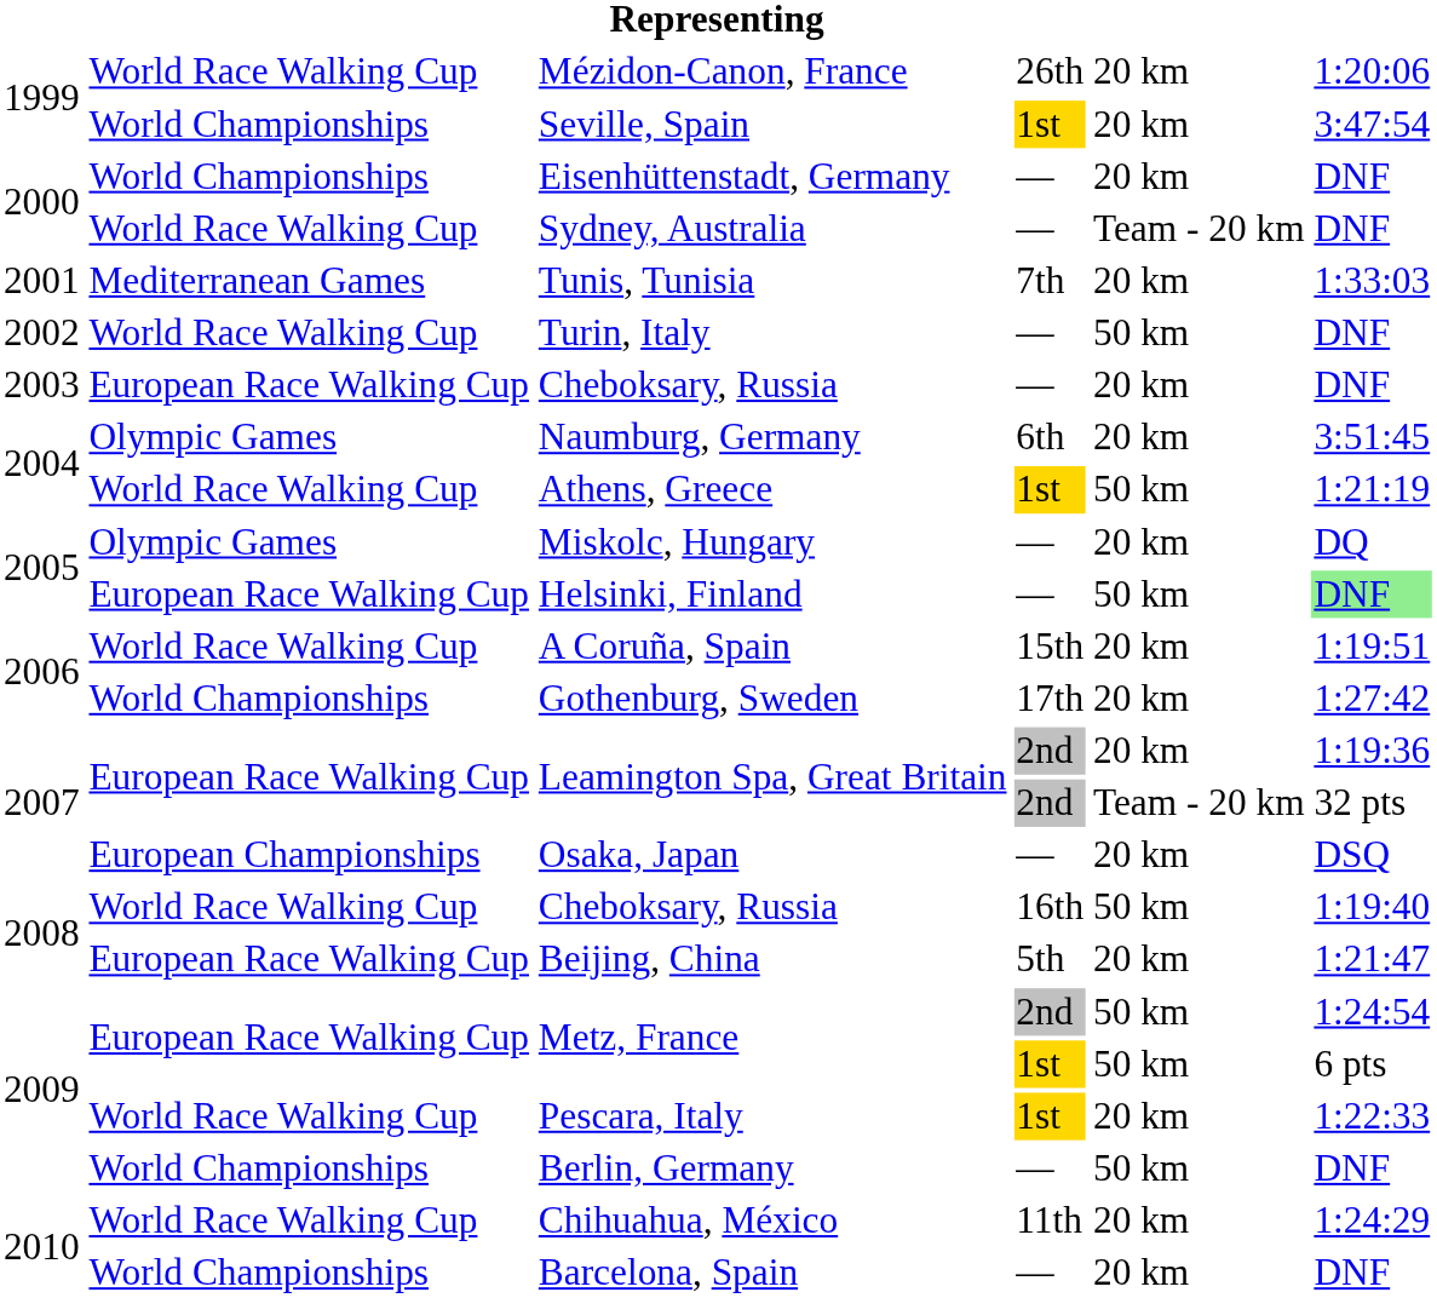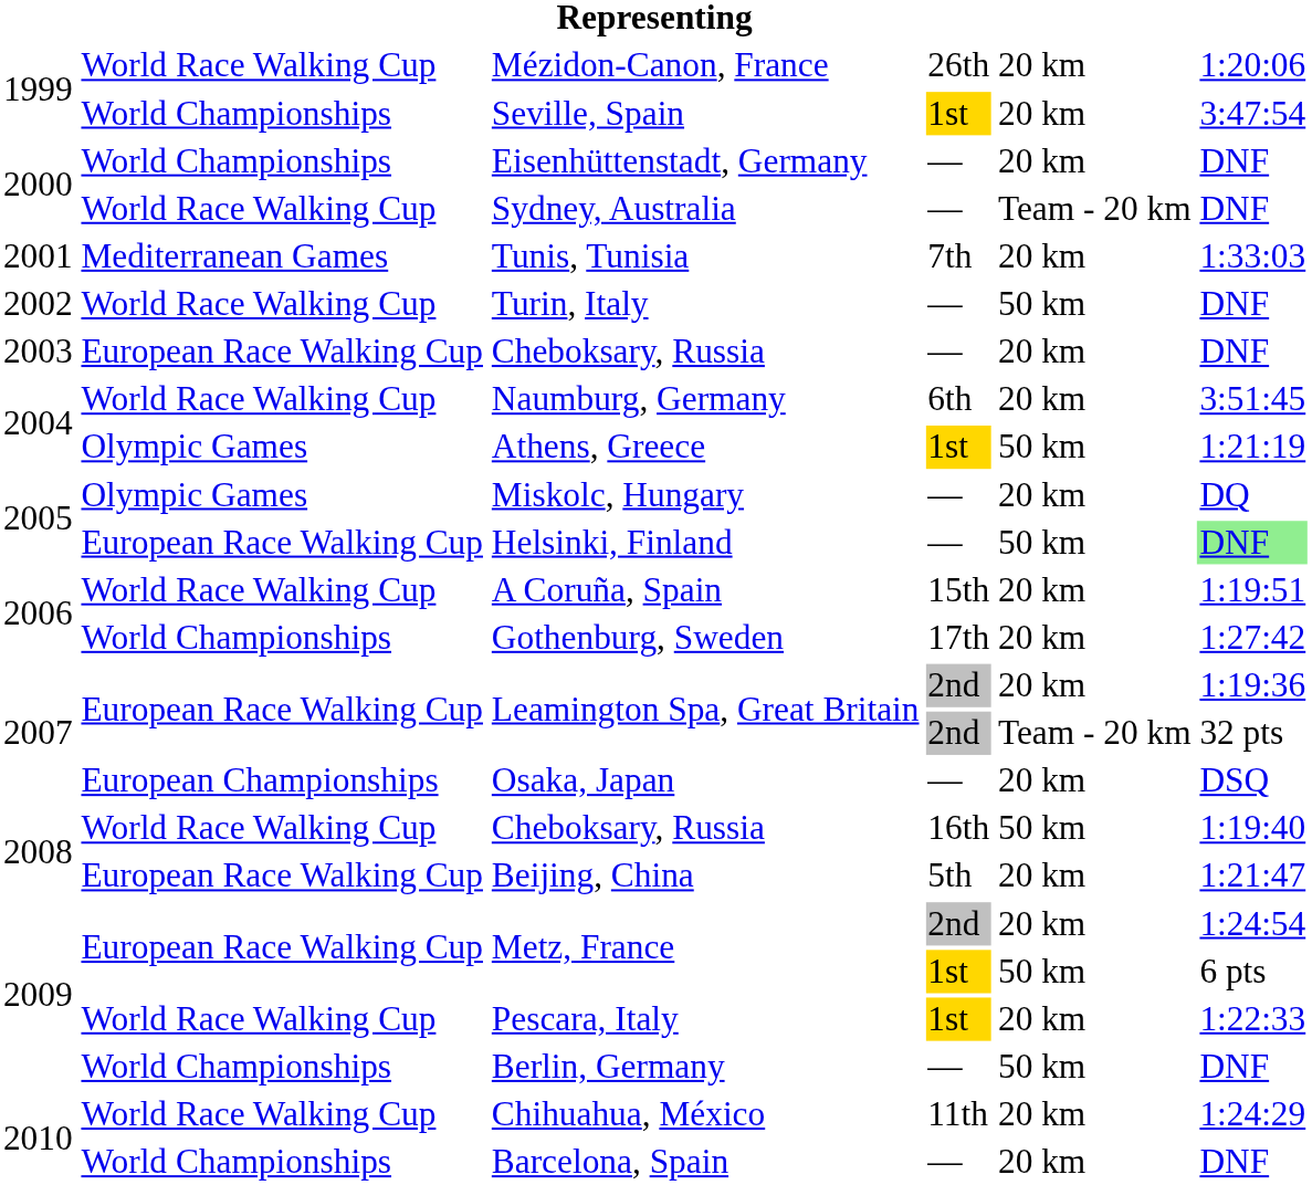 <table>
 <tr>
 <th colspan="6">Representing </th>
 </tr>
 <tr>
 <td rowspan=2>1999</td>
 <td><a href='#'>World Race Walking Cup</a></td>
 <td><a href='#'>Mézidon-Canon</a>, <a href='#'>France</a></td>
 <td>26th</td>
 <td>20 km</td>
 <td><a href='#'>1:20:06</a></td>
 </tr>
 <tr>
 <td><a href='#'>World Championships</a></td>
 <td><a href='#'>Seville, Spain</a></td>
 <td bgcolor="gold">1st</td>
 <td>20 km</td>
 <td><a href='#'>3:47:54</a></td>
 </tr>
 <tr>
 <td rowspan=2>2000</td>
 <td><a href='#'>World Championships</a></td>
 <td><a href='#'>Eisenhüttenstadt</a>, <a href='#'>Germany</a></td>
 <td>—</td>
 <td>20 km</td>
 <td><a href='#'>DNF</a></td>
 </tr>
 <tr>
 <td><a href='#'>World Race Walking Cup</a></td>
 <td><a href='#'>Sydney, Australia</a></td>
 <td>—</td>
 <td>Team - 20 km</td>
 <td><a href='#'>DNF</a></td>
 </tr>
 <tr>
 <td>2001</td>
 <td><a href='#'>Mediterranean Games</a></td>
 <td><a href='#'>Tunis</a>, <a href='#'>Tunisia</a></td>
 <td>7th</td>
 <td>20 km</td>
 <td><a href='#'>1:33:03</a></td>
 </tr>
 <tr>
 <td>2002</td>
 <td><a href='#'>World Race Walking Cup</a></td>
 <td><a href='#'>Turin</a>, <a href='#'>Italy</a></td>
 <td>—</td>
 <td>50 km</td>
 <td><a href='#'>DNF</a></td>
 </tr>
 <tr>
 <td>2003</td>
 <td><a href='#'>European Race Walking Cup</a></td>
 <td><a href='#'>Cheboksary</a>, <a href='#'>Russia</a></td>
 <td>—</td>
 <td>20 km</td>
 <td><a href='#'>DNF</a></td>
 </tr>
 <tr>
 <td rowspan=2>2004</td>
-<td><a href='#'>Olympic Games</a></td>
+<td><a href='#'>World Race Walking Cup</a></td>
 <td><a href='#'>Naumburg</a>, <a href='#'>Germany</a></td>
 <td>6th</td>
 <td>20 km</td>
 <td><a href='#'>3:51:45</a></td>
 </tr>
 <tr>
-<td><a href='#'>World Race Walking Cup</a></td>
+<td><a href='#'>Olympic Games</a></td>
 <td><a href='#'>Athens</a>, <a href='#'>Greece</a></td>
 <td bgcolor="gold">1st</td>
 <td>50 km</td>
 <td><a href='#'>1:21:19</a></td>
 </tr>
 <tr>
 <td rowspan=2>2005</td>
 <td><a href='#'>Olympic Games</a></td>
 <td><a href='#'>Miskolc</a>, <a href='#'>Hungary</a></td>
 <td>—</td>
 <td>20 km</td>
 <td><a href='#'>DQ</a></td>
 </tr>
 <tr>
 <td><a href='#'>European Race Walking Cup</a></td>
 <td><a href='#'>Helsinki, Finland</a></td>
 <td>—</td>
 <td>50 km</td>
 <td style="background: lightgreen;"><a href='#'>DNF</a></td>
 </tr>
 <tr>
 <td rowspan=2>2006</td>
 <td><a href='#'>World Race Walking Cup</a></td>
 <td><a href='#'>A Coruña</a>, <a href='#'>Spain</a></td>
 <td>15th</td>
 <td>20 km</td>
 <td><a href='#'>1:19:51</a></td>
 </tr>
 <tr>
 <td><a href='#'>World Championships</a></td>
 <td><a href='#'>Gothenburg</a>, <a href='#'>Sweden</a></td>
 <td>17th</td>
 <td>20 km</td>
 <td><a href='#'>1:27:42</a></td>
 </tr>
 <tr>
 <td rowspan=3>2007</td>
 <td rowspan=2><a href='#'>European Race Walking Cup</a></td>
 <td rowspan=2><a href='#'>Leamington Spa</a>, <a href='#'>Great Britain</a></td>
 <td bgcolor="silver">2nd</td>
 <td>20 km</td>
 <td><a href='#'>1:19:36</a></td>
 </tr>
 <tr>
 <td bgcolor=silver>2nd</td>
 <td>Team - 20 km</td>
 <td>32 pts</td>
 </tr>
 <tr>
 <td><a href='#'>European Championships</a></td>
 <td><a href='#'>Osaka, Japan</a></td>
 <td>—</td>
 <td>20 km</td>
 <td><a href='#'>DSQ</a></td>
 </tr>
 <tr>
 <td rowspan=2>2008</td>
 <td><a href='#'>World Race Walking Cup</a></td>
 <td><a href='#'>Cheboksary</a>, <a href='#'>Russia</a></td>
 <td>16th</td>
 <td>50 km</td>
 <td><a href='#'>1:19:40</a></td>
 </tr>
 <tr>
 <td><a href='#'>European Race Walking Cup</a></td>
 <td><a href='#'>Beijing</a>, <a href='#'>China</a></td>
 <td>5th</td>
 <td>20 km</td>
 <td><a href='#'>1:21:47</a></td>
 </tr>
 <tr>
 <td rowspan=4>2009</td>
 <td rowspan=2><a href='#'>European Race Walking Cup</a></td>
 <td rowspan=2><a href='#'>Metz, France</a></td>
 <td bgcolor="silver">2nd</td>
-<td>50 km</td>
+<td>20 km</td>
 <td><a href='#'>1:24:54</a></td>
 </tr>
 <tr>
 <td bgcolor=gold>1st</td>
 <td>50 km</td>
 <td>6 pts</td>
 </tr>
 <tr>
 <td><a href='#'>World Race Walking Cup</a></td>
 <td><a href='#'>Pescara, Italy</a></td>
 <td bgcolor="gold">1st</td>
 <td>20 km</td>
 <td><a href='#'>1:22:33</a></td>
 </tr>
 <tr>
 <td><a href='#'>World Championships</a></td>
 <td><a href='#'>Berlin, Germany</a></td>
 <td>—</td>
 <td>50 km</td>
 <td><a href='#'>DNF</a></td>
 </tr>
 <tr>
 <td rowspan=2>2010</td>
 <td><a href='#'>World Race Walking Cup</a></td>
 <td><a href='#'>Chihuahua</a>, <a href='#'>México</a></td>
 <td>11th</td>
 <td>20 km</td>
 <td><a href='#'>1:24:29</a></td>
 </tr>
 <tr>
 <td><a href='#'>World Championships</a></td>
 <td><a href='#'>Barcelona</a>, <a href='#'>Spain</a></td>
 <td>—</td>
 <td>20 km</td>
 <td><a href='#'>DNF</a></td>
 </tr>
 </table>
